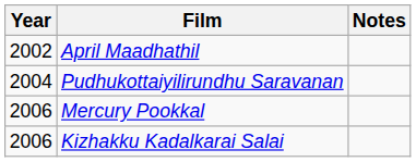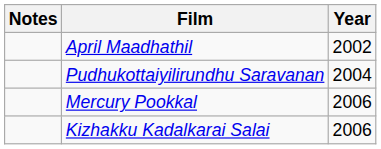 <table class="wikitable" style="font-size: 95%;">
 <tr>
+<th>Notes</th>
+<th>Film</th>
 <th>Year</th>
-<th>Film</th>
-<th>Notes</th>
 </tr>
 <tr>
+<td></td>
+<td><em><a href='#'>April Maadhathil</a></em></td>
 <td>2002</td>
-<td><em><a href='#'>April Maadhathil</a></em></td>
-<td></td>
 </tr>
 <tr>
+<td></td>
+<td><em><a href='#'>Pudhukottaiyilirundhu Saravanan</a></em></td>
 <td>2004</td>
-<td><em><a href='#'>Pudhukottaiyilirundhu Saravanan</a></em></td>
-<td></td>
 </tr>
 <tr>
+<td></td>
+<td><em><a href='#'>Mercury Pookkal</a></em></td>
 <td>2006</td>
-<td><em><a href='#'>Mercury Pookkal</a></em></td>
-<td></td>
 </tr>
 <tr>
+<td></td>
+<td><em><a href='#'>Kizhakku Kadalkarai Salai</a></em></td>
 <td>2006</td>
-<td><em><a href='#'>Kizhakku Kadalkarai Salai</a></em></td>
-<td></td>
 </tr>
 </table>
